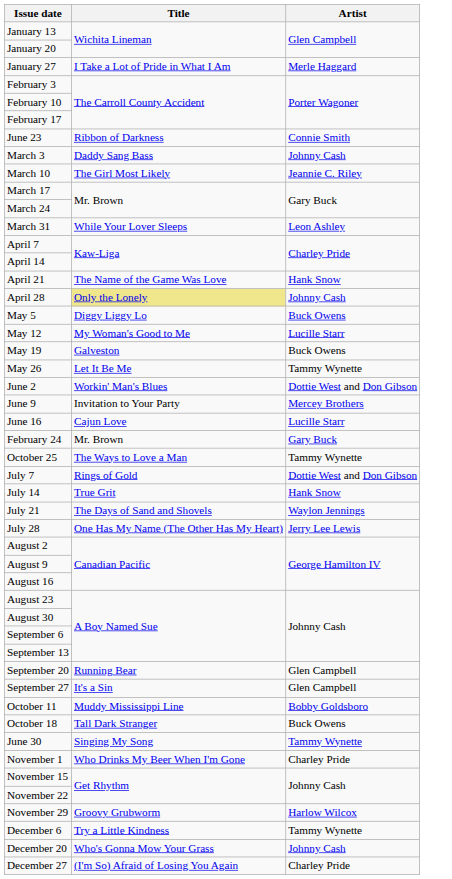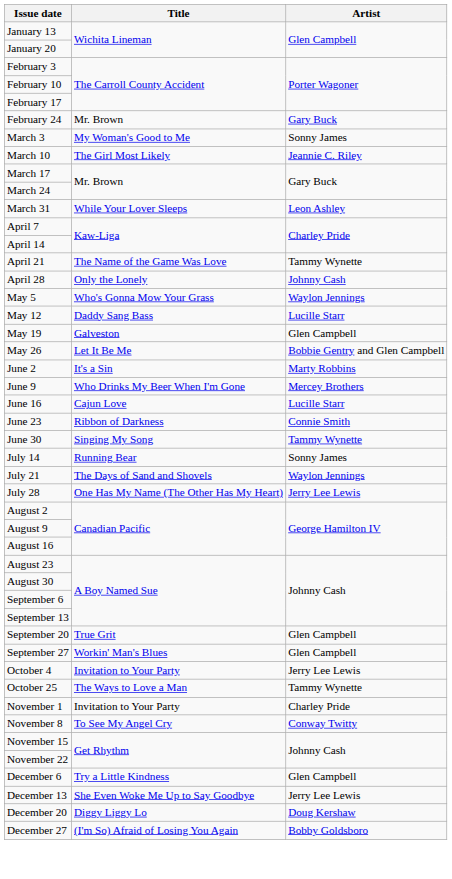 <table class="wikitable">
 <tr>
 <th>Issue date</th>
 <th>Title</th>
 <th>Artist</th>
 </tr>
 <tr>
 <td>January 13</td>
 <td rowspan=2><a href='#'>Wichita Lineman</a></td>
 <td rowspan=2><a href='#'>Glen Campbell</a></td>
 </tr>
 <tr>
 <td>January 20</td>
 </tr>
 <tr>
-<td>January 27</td>
-<td><a href='#'>I Take a Lot of Pride in What I Am</a></td>
-<td><a href='#'>Merle Haggard</a></td>
-</tr>
-<tr>
 <td>February 3</td>
 <td rowspan=3><a href='#'>The Carroll County Accident</a></td>
 <td rowspan=3><a href='#'>Porter Wagoner</a></td>
 </tr>
 <tr>
 <td>February 10</td>
 </tr>
 <tr>
 <td>February 17</td>
 </tr>
 <tr>
-<td>June 23</td>
-<td><a href='#'>Ribbon of Darkness</a></td>
-<td><a href='#'>Connie Smith</a></td>
+<td>February 24</td>
+<td>Mr. Brown</td>
+<td><a href='#'>Gary Buck</a></td>
 </tr>
 <tr>
 <td>March 3</td>
-<td><a href='#'>Daddy Sang Bass</a></td>
-<td><a href='#'>Johnny Cash</a></td>
+<td><a href='#'>My Woman's Good to Me</a></td>
+<td>Sonny James</td>
 </tr>
 <tr>
 <td>March 10</td>
 <td><a href='#'>The Girl Most Likely</a></td>
 <td><a href='#'>Jeannie C. Riley</a></td>
 </tr>
 <tr>
 <td>March 17</td>
 <td rowspan=2>Mr. Brown</td>
 <td rowspan=2>Gary Buck</td>
 </tr>
 <tr>
 <td>March 24</td>
 </tr>
 <tr>
 <td>March 31</td>
 <td><a href='#'>While Your Lover Sleeps</a></td>
 <td><a href='#'>Leon Ashley</a></td>
 </tr>
 <tr>
 <td>April 7</td>
 <td rowspan=2><a href='#'>Kaw-Liga</a></td>
 <td rowspan=2><a href='#'>Charley Pride</a></td>
 </tr>
 <tr>
 <td>April 14</td>
 </tr>
 <tr>
 <td>April 21</td>
 <td><a href='#'>The Name of the Game Was Love</a></td>
-<td><a href='#'>Hank Snow</a></td>
+<td>Tammy Wynette</td>
 </tr>
 <tr>
 <td>April 28</td>
-<td style="background: khaki;"><a href='#'>Only the Lonely</a></td>
+<td><a href='#'>Only the Lonely</a></td>
 <td><a href='#'>Johnny Cash</a></td>
 </tr>
 <tr>
 <td>May 5</td>
-<td><a href='#'>Diggy Liggy Lo</a></td>
-<td><a href='#'>Buck Owens</a></td>
+<td><a href='#'>Who's Gonna Mow Your Grass</a></td>
+<td><a href='#'>Waylon Jennings</a></td>
 </tr>
 <tr>
 <td>May 12</td>
-<td><a href='#'>My Woman's Good to Me</a></td>
+<td><a href='#'>Daddy Sang Bass</a></td>
 <td><a href='#'>Lucille Starr</a></td>
 </tr>
 <tr>
 <td>May 19</td>
 <td><a href='#'>Galveston</a></td>
-<td>Buck Owens</td>
+<td>Glen Campbell</td>
 </tr>
 <tr>
 <td>May 26</td>
 <td><a href='#'>Let It Be Me</a></td>
-<td>Tammy Wynette</td>
+<td><a href='#'>Bobbie Gentry</a> and Glen Campbell</td>
 </tr>
 <tr>
 <td>June 2</td>
-<td><a href='#'>Workin' Man's Blues</a></td>
-<td><a href='#'>Dottie West</a> and <a href='#'>Don Gibson</a></td>
+<td><a href='#'>It's a Sin</a></td>
+<td><a href='#'>Marty Robbins</a></td>
 </tr>
 <tr>
 <td>June 9</td>
-<td>Invitation to Your Party</td>
+<td><a href='#'>Who Drinks My Beer When I'm Gone</a></td>
 <td><a href='#'>Mercey Brothers</a></td>
 </tr>
 <tr>
 <td>June 16</td>
 <td><a href='#'>Cajun Love</a></td>
 <td><a href='#'>Lucille Starr</a></td>
 </tr>
 <tr>
-<td>February 24</td>
-<td>Mr. Brown</td>
-<td><a href='#'>Gary Buck</a></td>
+<td>June 23</td>
+<td><a href='#'>Ribbon of Darkness</a></td>
+<td><a href='#'>Connie Smith</a></td>
 </tr>
 <tr>
-<td>October 25</td>
-<td><a href='#'>The Ways to Love a Man</a></td>
-<td>Tammy Wynette</td>
-</tr>
-<tr>
-<td>July 7</td>
-<td><a href='#'>Rings of Gold</a></td>
-<td><a href='#'>Dottie West</a> and <a href='#'>Don Gibson</a></td>
+<td>June 30</td>
+<td><a href='#'>Singing My Song</a></td>
+<td><a href='#'>Tammy Wynette</a></td>
 </tr>
 <tr>
 <td>July 14</td>
-<td><a href='#'>True Grit</a></td>
-<td><a href='#'>Hank Snow</a></td>
+<td><a href='#'>Running Bear</a></td>
+<td>Sonny James</td>
 </tr>
 <tr>
 <td>July 21</td>
 <td><a href='#'>The Days of Sand and Shovels</a></td>
 <td><a href='#'>Waylon Jennings</a></td>
 </tr>
 <tr>
 <td>July 28</td>
 <td><a href='#'>One Has My Name (The Other Has My Heart)</a></td>
 <td><a href='#'>Jerry Lee Lewis</a></td>
 </tr>
 <tr>
 <td>August 2</td>
 <td rowspan=3><a href='#'>Canadian Pacific</a></td>
 <td rowspan=3><a href='#'>George Hamilton IV</a></td>
 </tr>
 <tr>
 <td>August 9</td>
 </tr>
 <tr>
 <td>August 16</td>
 </tr>
 <tr>
 <td>August 23</td>
 <td rowspan=4><a href='#'>A Boy Named Sue</a></td>
 <td rowspan=4>Johnny Cash</td>
 </tr>
 <tr>
 <td>August 30</td>
 </tr>
 <tr>
 <td>September 6</td>
 </tr>
 <tr>
 <td>September 13</td>
 </tr>
 <tr>
 <td>September 20</td>
-<td><a href='#'>Running Bear</a></td>
+<td><a href='#'>True Grit</a></td>
 <td>Glen Campbell</td>
 </tr>
 <tr>
 <td>September 27</td>
-<td><a href='#'>It's a Sin</a></td>
+<td><a href='#'>Workin' Man's Blues</a></td>
 <td>Glen Campbell</td>
 </tr>
 <tr>
-<td>October 11</td>
-<td><a href='#'>Muddy Mississippi Line</a></td>
-<td><a href='#'>Bobby Goldsboro</a></td>
+<td>October 4</td>
+<td><a href='#'>Invitation to Your Party</a></td>
+<td>Jerry Lee Lewis</td>
 </tr>
 <tr>
-<td>October 18</td>
-<td><a href='#'>Tall Dark Stranger</a></td>
-<td>Buck Owens</td>
-</tr>
-<tr>
-<td>June 30</td>
-<td><a href='#'>Singing My Song</a></td>
-<td><a href='#'>Tammy Wynette</a></td>
+<td>October 25</td>
+<td><a href='#'>The Ways to Love a Man</a></td>
+<td>Tammy Wynette</td>
 </tr>
 <tr>
 <td>November 1</td>
-<td><a href='#'>Who Drinks My Beer When I'm Gone</a></td>
+<td>Invitation to Your Party</td>
 <td>Charley Pride</td>
+</tr>
+<tr>
+<td>November 8</td>
+<td><a href='#'>To See My Angel Cry</a></td>
+<td><a href='#'>Conway Twitty</a></td>
 </tr>
 <tr>
 <td>November 15</td>
 <td rowspan=2><a href='#'>Get Rhythm</a></td>
 <td rowspan=2>Johnny Cash</td>
 </tr>
 <tr>
 <td>November 22</td>
 </tr>
 <tr>
-<td>November 29</td>
-<td><a href='#'>Groovy Grubworm</a></td>
-<td><a href='#'>Harlow Wilcox</a></td>
+<td>December 6</td>
+<td><a href='#'>Try a Little Kindness</a></td>
+<td>Glen Campbell</td>
 </tr>
 <tr>
-<td>December 6</td>
-<td><a href='#'>Try a Little Kindness</a></td>
-<td>Tammy Wynette</td>
+<td>December 13</td>
+<td><a href='#'>She Even Woke Me Up to Say Goodbye</a></td>
+<td>Jerry Lee Lewis</td>
 </tr>
 <tr>
 <td>December 20</td>
-<td><a href='#'>Who's Gonna Mow Your Grass</a></td>
-<td><a href='#'>Johnny Cash</a></td>
+<td><a href='#'>Diggy Liggy Lo</a></td>
+<td><a href='#'>Doug Kershaw</a></td>
 </tr>
 <tr>
 <td>December 27</td>
 <td><a href='#'>(I'm So) Afraid of Losing You Again</a></td>
-<td>Charley Pride</td>
+<td><a href='#'>Bobby Goldsboro</a></td>
 </tr>
 </table>
